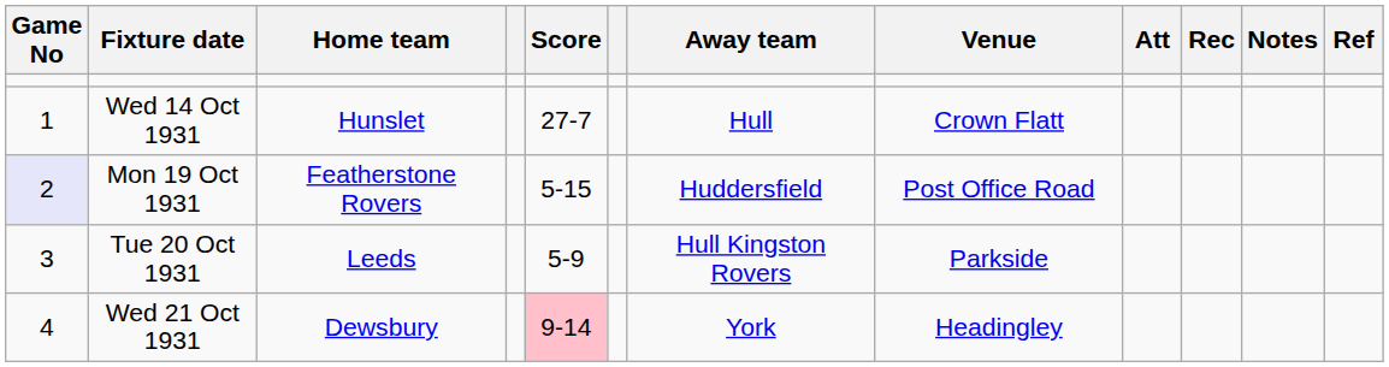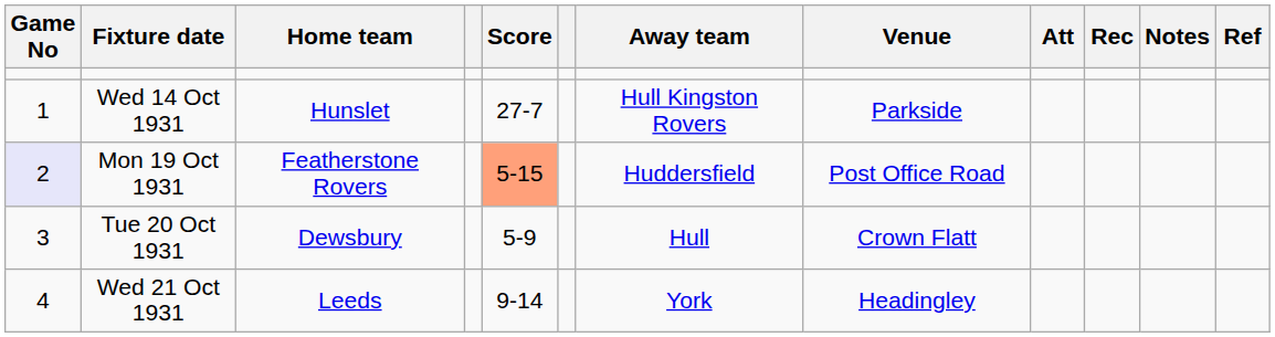 <table class="wikitable" style="text-align:center;">
 <tr>
 <th width=20 abbr="No">Game No</th>
 <th width=100 abbr="Date">Fixture date</th>
 <th width=150 abbr="Home team">Home team</th>
 <th width=5 abbr="space"></th>
 <th width=20 abbr="Score">Score</th>
 <th width=5 abbr="space"></th>
 <th width=150 abbr="Away team">Away team</th>
 <th width=150 abbr="Venue">Venue</th>
 <th width=30 abbr="Att">Att</th>
 <th width=30 abbr="Rec">Rec</th>
 <th width=20 abbr="Notes">Notes</th>
 <th width=30 abbr="Ref">Ref</th>
 </tr>
 <tr>
 <td></td>
 <td></td>
 <td></td>
 <td></td>
 <td></td>
 <td></td>
 <td></td>
 <td></td>
 <td></td>
 <td></td>
 <td></td>
 </tr>
 <tr>
 <td>1</td>
 <td>Wed 14 Oct 1931</td>
 <td><a href='#'>Hunslet</a></td>
 <td></td>
 <td>27-7</td>
 <td></td>
-<td><a href='#'>Hull</a></td>
-<td><a href='#'>Crown Flatt</a></td>
+<td><a href='#'>Hull Kingston Rovers</a></td>
+<td><a href='#'>Parkside</a></td>
 <td></td>
 <td></td>
 <td></td>
 <td></td>
 </tr>
 <tr>
 <td style="background: lavender;">2</td>
 <td>Mon 19 Oct 1931</td>
 <td><a href='#'>Featherstone Rovers</a></td>
 <td></td>
-<td>5-15</td>
+<td style="background: lightsalmon;">5-15</td>
 <td></td>
 <td><a href='#'>Huddersfield</a></td>
 <td><a href='#'>Post Office Road</a></td>
 <td></td>
 <td></td>
 <td></td>
 <td></td>
 </tr>
 <tr>
 <td>3</td>
 <td>Tue 20 Oct 1931</td>
-<td><a href='#'>Leeds</a></td>
+<td><a href='#'>Dewsbury</a></td>
 <td></td>
 <td>5-9</td>
 <td></td>
-<td><a href='#'>Hull Kingston Rovers</a></td>
-<td><a href='#'>Parkside</a></td>
+<td><a href='#'>Hull</a></td>
+<td><a href='#'>Crown Flatt</a></td>
 <td></td>
 <td></td>
 <td></td>
 <td></td>
 </tr>
 <tr>
 <td>4</td>
 <td>Wed 21 Oct 1931</td>
-<td><a href='#'>Dewsbury</a></td>
+<td><a href='#'>Leeds</a></td>
 <td></td>
-<td style="background: pink;">9-14</td>
+<td>9-14</td>
 <td></td>
 <td><a href='#'>York</a></td>
 <td><a href='#'>Headingley</a></td>
 <td></td>
 <td></td>
 <td></td>
 <td></td>
 </tr>
 </table>
